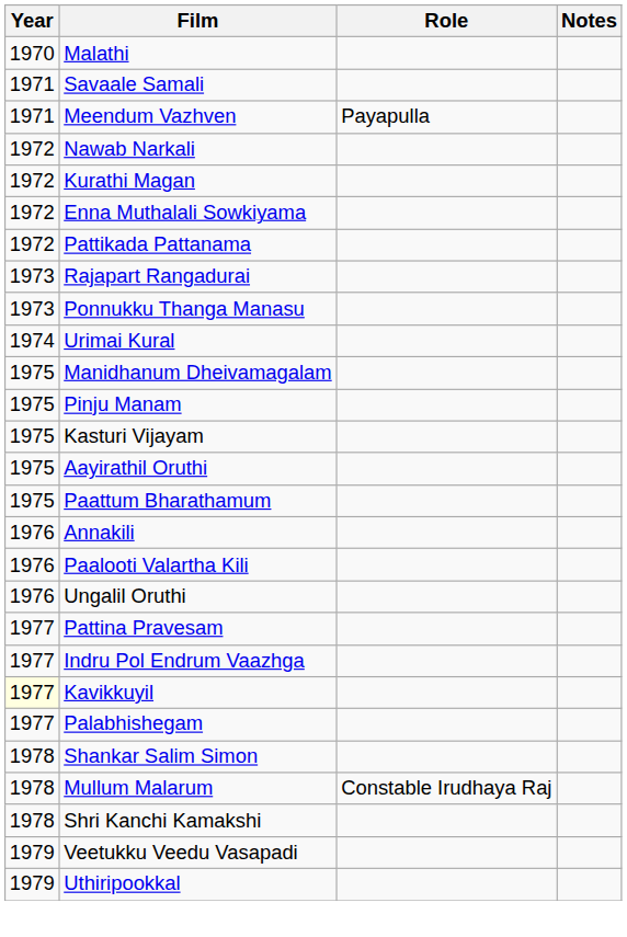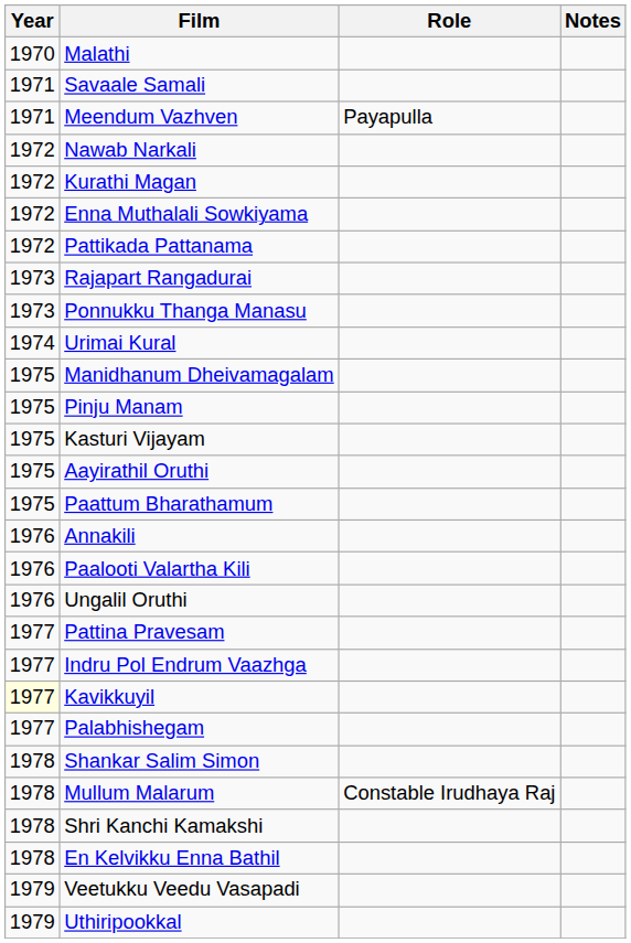 <table class="wikitable">
 <tr>
 <th>Year</th>
 <th>Film</th>
 <th>Role</th>
 <th>Notes</th>
 </tr>
 <tr>
 <td>1970</td>
 <td><a href='#'>Malathi</a></td>
 <td></td>
 <td></td>
 </tr>
 <tr>
 <td>1971</td>
 <td><a href='#'>Savaale Samali</a></td>
 <td></td>
 <td></td>
 </tr>
 <tr>
 <td>1971</td>
 <td><a href='#'>Meendum Vazhven</a></td>
 <td>Payapulla</td>
 <td></td>
 </tr>
 <tr>
 <td>1972</td>
 <td><a href='#'>Nawab Narkali</a></td>
 <td></td>
 <td></td>
 </tr>
 <tr>
 <td>1972</td>
 <td><a href='#'>Kurathi Magan</a></td>
 <td></td>
 <td></td>
 </tr>
 <tr>
 <td>1972</td>
 <td><a href='#'>Enna Muthalali Sowkiyama</a></td>
 <td></td>
 <td></td>
 </tr>
 <tr>
 <td>1972</td>
 <td><a href='#'>Pattikada Pattanama</a></td>
 <td></td>
 <td></td>
 </tr>
 <tr>
 <td>1973</td>
 <td><a href='#'>Rajapart Rangadurai</a></td>
 <td></td>
 <td></td>
 </tr>
 <tr>
 <td>1973</td>
 <td><a href='#'>Ponnukku Thanga Manasu</a></td>
 <td></td>
 <td></td>
 </tr>
 <tr>
 <td>1974</td>
 <td><a href='#'>Urimai Kural</a></td>
 <td></td>
 <td></td>
 </tr>
 <tr>
 <td>1975</td>
 <td><a href='#'>Manidhanum Dheivamagalam</a></td>
 <td></td>
 <td></td>
 </tr>
 <tr>
 <td>1975</td>
 <td><a href='#'>Pinju Manam</a></td>
 <td></td>
 <td></td>
 </tr>
 <tr>
 <td>1975</td>
 <td>Kasturi Vijayam</td>
 <td></td>
 <td></td>
 </tr>
 <tr>
 <td>1975</td>
 <td><a href='#'>Aayirathil Oruthi</a></td>
 <td></td>
 <td></td>
 </tr>
 <tr>
 <td>1975</td>
 <td><a href='#'>Paattum Bharathamum</a></td>
 <td></td>
 <td></td>
 </tr>
 <tr>
 <td>1976</td>
 <td><a href='#'>Annakili</a></td>
 <td></td>
 <td></td>
 </tr>
 <tr>
 <td>1976</td>
 <td><a href='#'>Paalooti Valartha Kili</a></td>
 <td></td>
 <td></td>
 </tr>
 <tr>
 <td>1976</td>
 <td>Ungalil Oruthi</td>
 <td></td>
 <td></td>
 </tr>
 <tr>
 <td>1977</td>
 <td><a href='#'>Pattina Pravesam</a></td>
 <td></td>
 <td></td>
 </tr>
 <tr>
 <td>1977</td>
 <td><a href='#'>Indru Pol Endrum Vaazhga</a></td>
 <td></td>
 <td></td>
 </tr>
 <tr>
 <td style="background: lightyellow;">1977</td>
 <td><a href='#'>Kavikkuyil</a></td>
 <td></td>
 <td></td>
 </tr>
 <tr>
 <td>1977</td>
 <td><a href='#'>Palabhishegam</a></td>
 <td></td>
 <td></td>
 </tr>
 <tr>
 <td>1978</td>
 <td><a href='#'>Shankar Salim Simon</a></td>
 <td></td>
 <td></td>
 </tr>
 <tr>
 <td>1978</td>
 <td><a href='#'>Mullum Malarum</a></td>
 <td>Constable Irudhaya Raj</td>
 <td></td>
 </tr>
 <tr>
 <td>1978</td>
 <td>Shri Kanchi Kamakshi</td>
 <td></td>
 <td></td>
 </tr>
 <tr>
+<td>1978</td>
+<td><a href='#'>En Kelvikku Enna Bathil</a></td>
+<td></td>
+<td></td>
+</tr>
+<tr>
 <td>1979</td>
 <td>Veetukku Veedu Vasapadi</td>
 <td></td>
 <td></td>
 </tr>
 <tr>
 <td>1979</td>
 <td><a href='#'>Uthiripookkal</a></td>
 <td></td>
 <td></td>
 </tr>
 <tr>
 </tr>
 </table>
